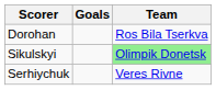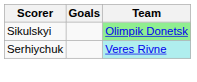 <table class="wikitable">
 <tr>
 <th>Scorer</th>
 <th>Goals</th>
 <th>Team</th>
-</tr>
-<tr>
-<td> Dorohan</td>
-<td></td>
-<td><a href='#'>Ros Bila Tserkva</a></td>
 </tr>
 <tr>
 <td> Sikulskyi</td>
 <td></td>
 <td style="background: lightgreen;"><a href='#'>Olimpik Donetsk</a></td>
 </tr>
 <tr>
 <td> Serhiychuk</td>
 <td></td>
-<td><a href='#'>Veres Rivne</a></td>
+<td style="background: paleturquoise;"><a href='#'>Veres Rivne</a></td>
 </tr>
 </table>
